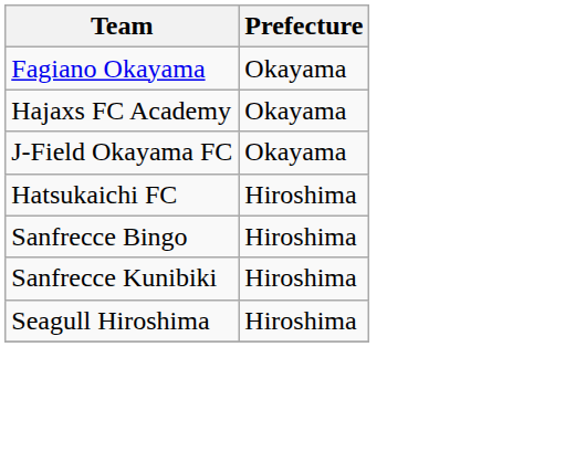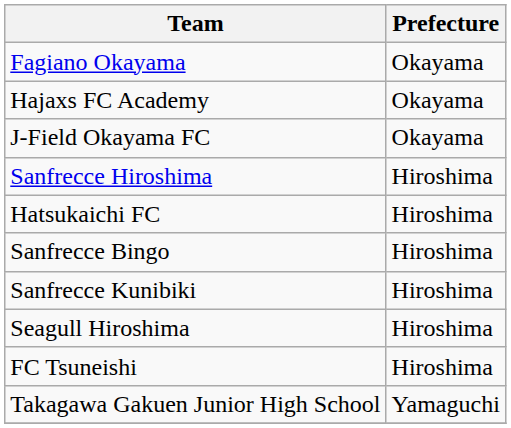 <table class="wikitable sortable">
 <tr>
 <th>Team</th>
 <th>Prefecture</th>
 </tr>
 <tr>
 <td><a href='#'>Fagiano Okayama</a></td>
 <td>Okayama</td>
 </tr>
 <tr>
 <td>Hajaxs FC Academy</td>
 <td>Okayama</td>
 </tr>
 <tr>
 <td>J-Field Okayama FC</td>
 <td>Okayama</td>
 </tr>
 <tr>
+<td><a href='#'>Sanfrecce Hiroshima</a></td>
+<td>Hiroshima</td>
+</tr>
+<tr>
 <td>Hatsukaichi FC</td>
 <td>Hiroshima</td>
 </tr>
 <tr>
 <td>Sanfrecce Bingo</td>
 <td>Hiroshima</td>
 </tr>
 <tr>
 <td>Sanfrecce Kunibiki</td>
 <td>Hiroshima</td>
 </tr>
 <tr>
 <td>Seagull Hiroshima</td>
 <td>Hiroshima</td>
 </tr>
 <tr>
+<td>FC Tsuneishi</td>
+<td>Hiroshima</td>
+</tr>
+<tr>
+<td>Takagawa Gakuen Junior High School</td>
+<td>Yamaguchi</td>
+</tr>
+<tr>
 </tr>
 </table>
